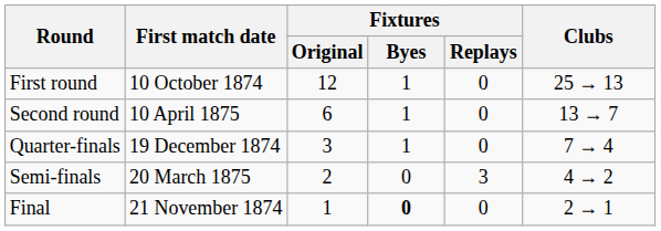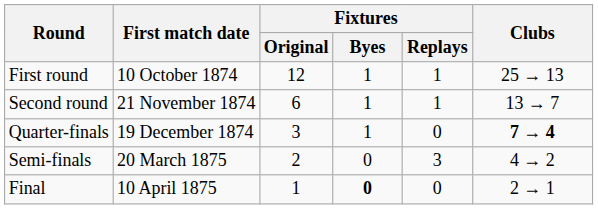 <table class="wikitable" style="text-align: center">
 <tr>
 <th rowspan=2 scop="col">Round</th>
 <th rowspan=2 scop="col">First match date</th>
 <th colspan=3 scop="col">Fixtures</th>
 <th rowspan=2 width=100 scop="col">Clubs</th>
 </tr>
 <tr>
 <th width=55>Original</th>
 <th width=55>Byes</th>
 <th width=55>Replays</th>
 </tr>
 <tr>
 <td align=left scop="row">First round</td>
 <td align=left>10 October 1874</td>
 <td>12</td>
 <td>1</td>
-<td>0</td>
+<td>1</td>
 <td>25 → 13</td>
 </tr>
 <tr>
 <td align=left scop="row">Second round</td>
-<td align=left>10 April 1875</td>
+<td align=left>21 November 1874</td>
 <td>6</td>
 <td>1</td>
-<td>0</td>
+<td>1</td>
 <td>13 → 7</td>
 </tr>
 <tr>
 <td align=left scop="row">Quarter-finals</td>
 <td align=left>19 December 1874</td>
 <td>3</td>
 <td>1</td>
 <td>0</td>
-<td>7 → 4</td>
+<td><strong>7 → 4</strong></td>
 </tr>
 <tr>
 <td align=left scop="row">Semi-finals</td>
 <td align=left>20 March 1875</td>
 <td>2</td>
 <td>0</td>
 <td>3</td>
 <td>4 → 2</td>
 </tr>
 <tr>
 <td align=left scop="row">Final</td>
-<td align=left>21 November 1874</td>
+<td align=left>10 April 1875</td>
 <td>1</td>
 <td><strong>0</strong></td>
 <td>0</td>
 <td>2 → 1</td>
 </tr>
 </table>
